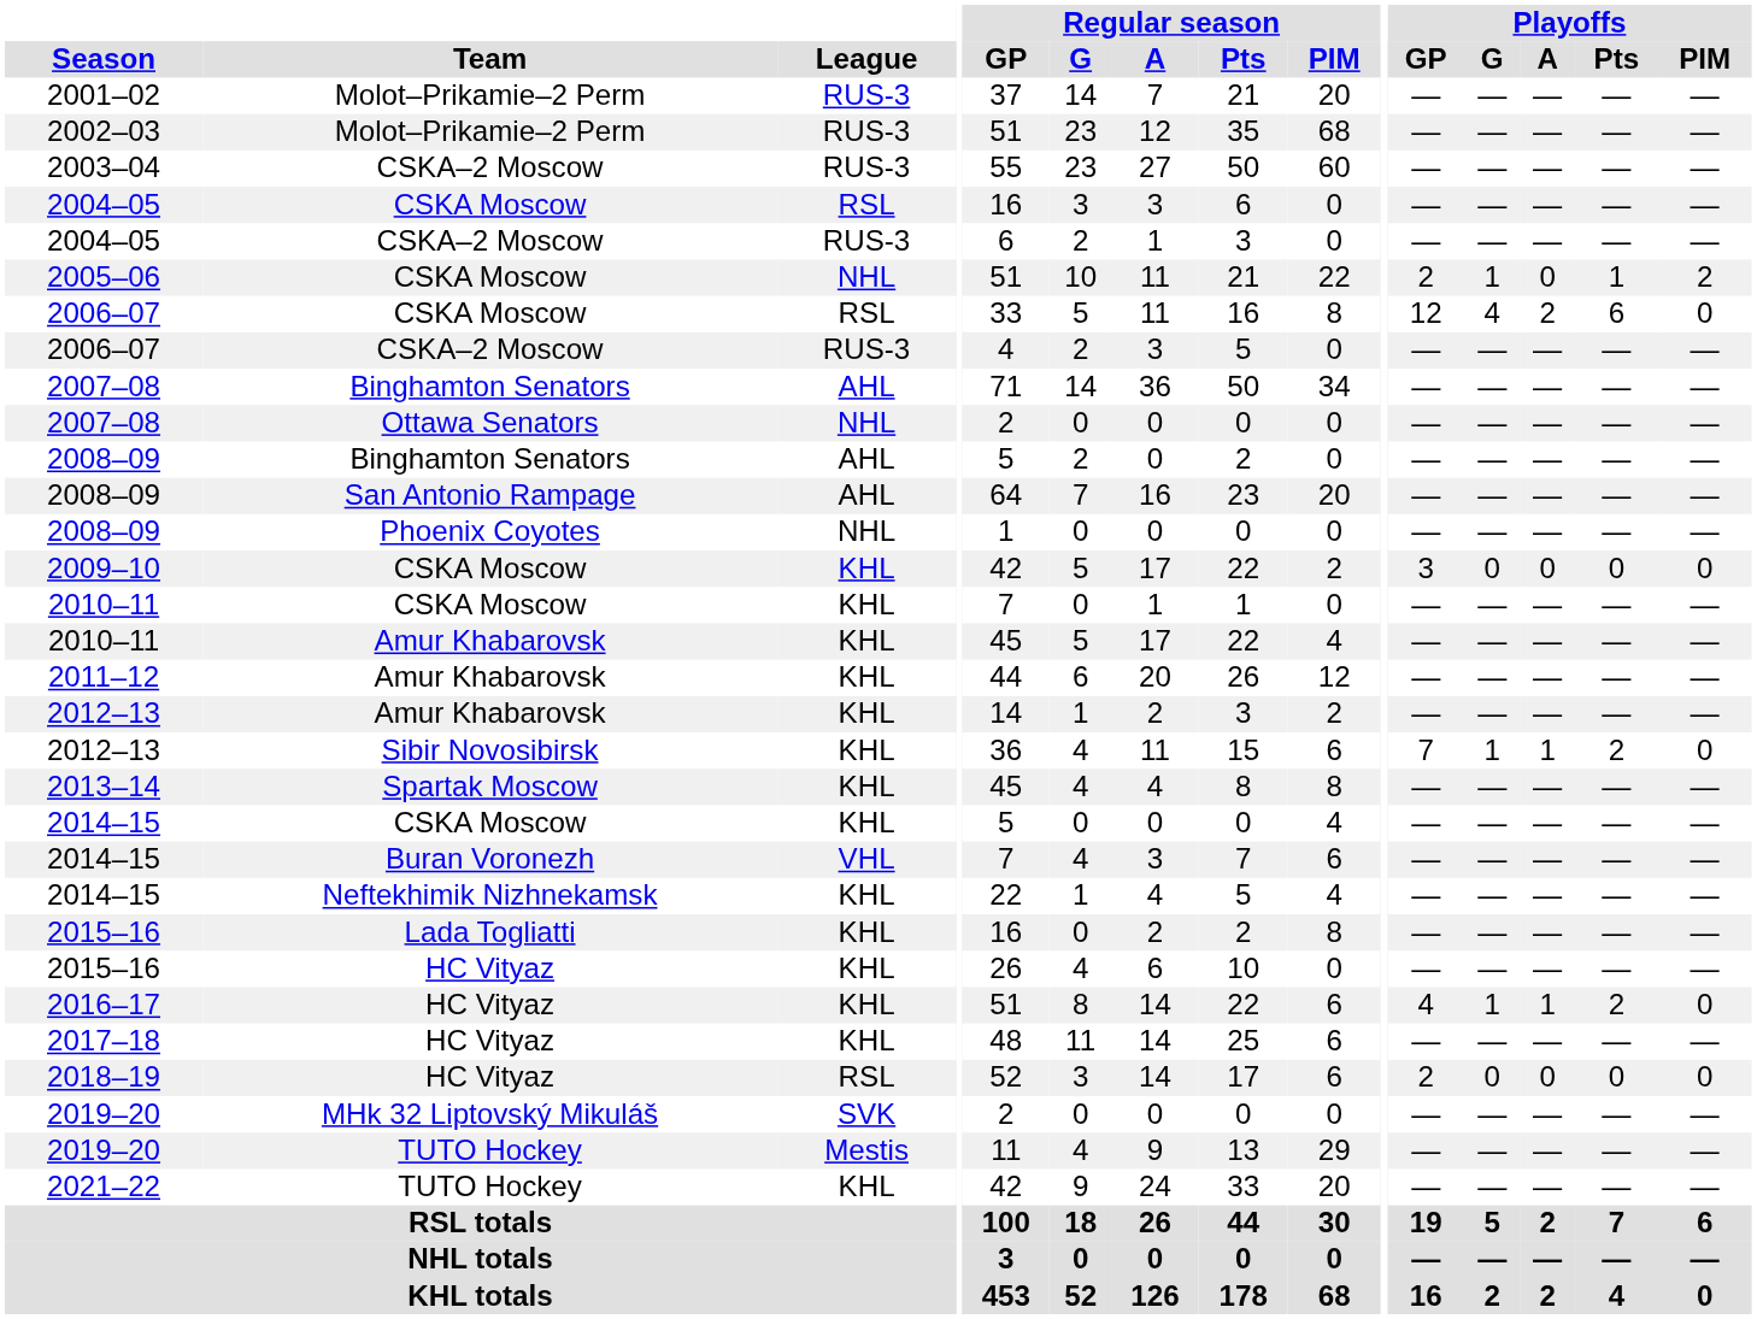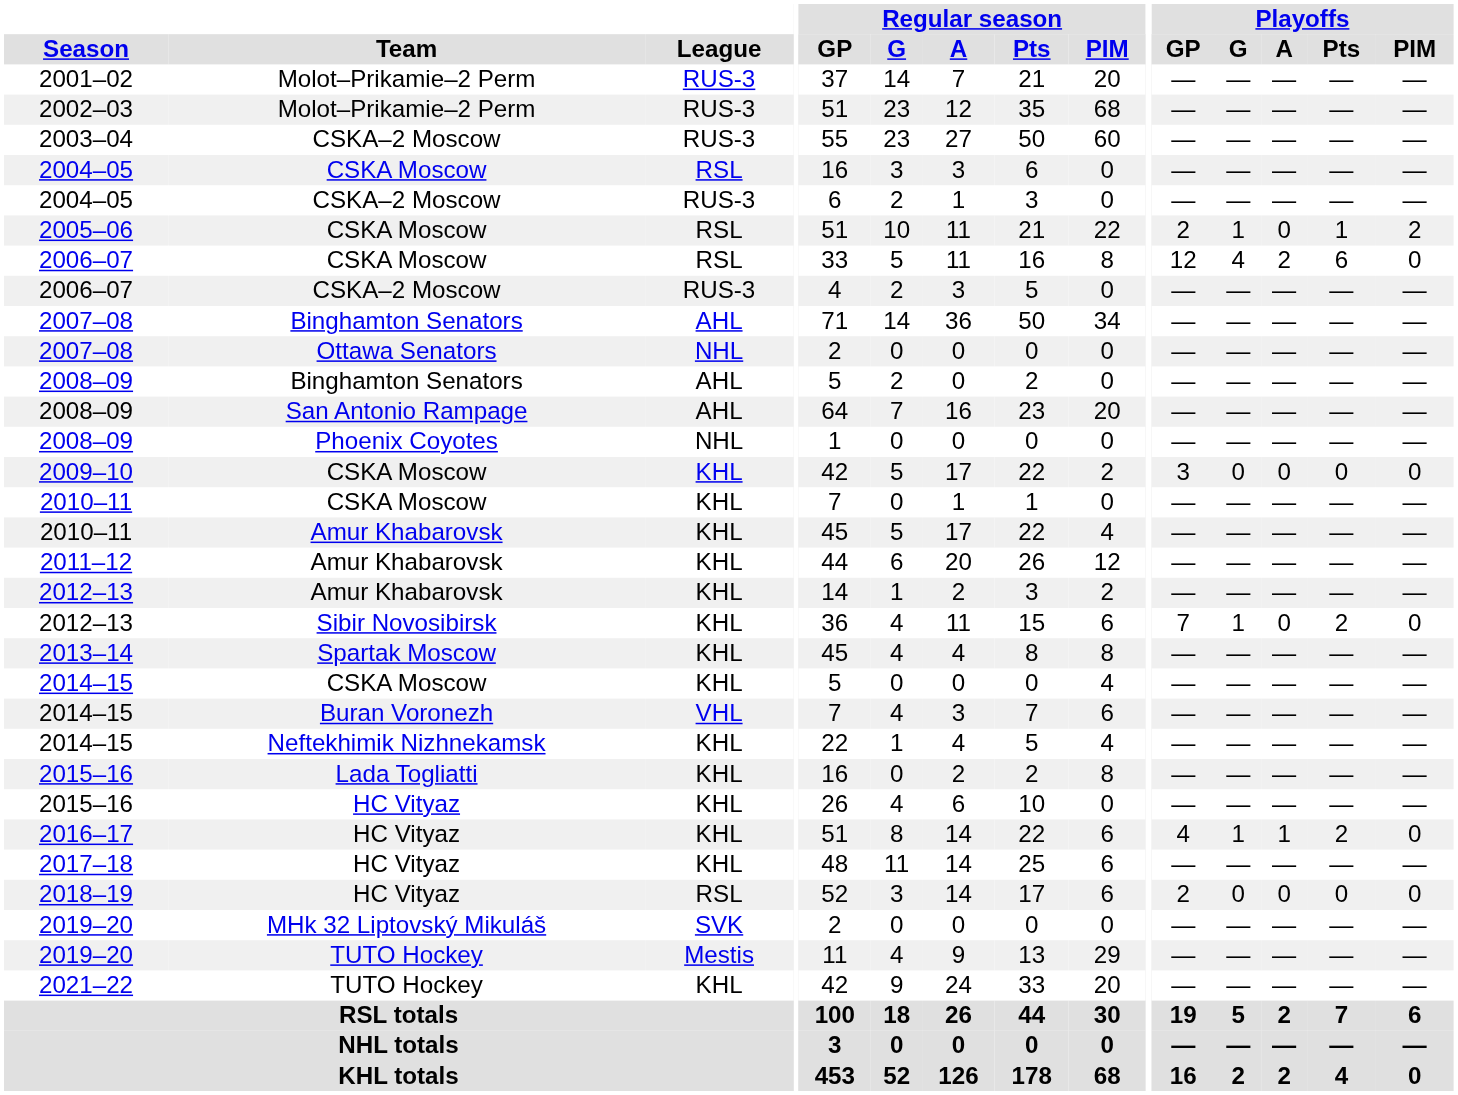 <table border="0" cellpadding="1" cellspacing="0" style="text-align:center; width:60em">
 <tr bgcolor="#e0e0e0">
 <th colspan="3" bgcolor="#ffffff"></th>
 <th rowspan="100" bgcolor="#ffffff"></th>
 <th colspan="5"><a href='#'>Regular season</a></th>
 <th rowspan="100" bgcolor="#ffffff"></th>
 <th colspan="5"><a href='#'>Playoffs</a></th>
 </tr>
 <tr bgcolor="#e0e0e0">
 <th><a href='#'>Season</a></th>
 <th>Team</th>
 <th>League</th>
 <th>GP</th>
 <th><a href='#'>G</a></th>
 <th><a href='#'>A</a></th>
 <th><a href='#'>Pts</a></th>
 <th><a href='#'>PIM</a></th>
 <th>GP</th>
 <th>G</th>
 <th>A</th>
 <th>Pts</th>
 <th>PIM</th>
 </tr>
 <tr>
 <td>2001–02</td>
 <td>Molot–Prikamie–2 Perm</td>
 <td><a href='#'>RUS-3</a></td>
 <td>37</td>
 <td>14</td>
 <td>7</td>
 <td>21</td>
 <td>20</td>
 <td>—</td>
 <td>—</td>
 <td>—</td>
 <td>—</td>
 <td>—</td>
 </tr>
 <tr bgcolor=f0f0f0>
 <td>2002–03</td>
 <td>Molot–Prikamie–2 Perm</td>
 <td>RUS-3</td>
 <td>51</td>
 <td>23</td>
 <td>12</td>
 <td>35</td>
 <td>68</td>
 <td>—</td>
 <td>—</td>
 <td>—</td>
 <td>—</td>
 <td>—</td>
 </tr>
 <tr>
 <td>2003–04</td>
 <td>CSKA–2 Moscow</td>
 <td>RUS-3</td>
 <td>55</td>
 <td>23</td>
 <td>27</td>
 <td>50</td>
 <td>60</td>
 <td>—</td>
 <td>—</td>
 <td>—</td>
 <td>—</td>
 <td>—</td>
 </tr>
 <tr bgcolor=f0f0f0>
 <td><a href='#'>2004–05</a></td>
 <td><a href='#'>CSKA Moscow</a></td>
 <td><a href='#'>RSL</a></td>
 <td>16</td>
 <td>3</td>
 <td>3</td>
 <td>6</td>
 <td>0</td>
 <td>—</td>
 <td>—</td>
 <td>—</td>
 <td>—</td>
 <td>—</td>
 </tr>
 <tr>
 <td>2004–05</td>
 <td>CSKA–2 Moscow</td>
 <td>RUS-3</td>
 <td>6</td>
 <td>2</td>
 <td>1</td>
 <td>3</td>
 <td>0</td>
 <td>—</td>
 <td>—</td>
 <td>—</td>
 <td>—</td>
 <td>—</td>
 </tr>
 <tr bgcolor=f0f0f0>
 <td><a href='#'>2005–06</a></td>
 <td>CSKA Moscow</td>
-<td><a href='#'>NHL</a></td>
+<td>RSL</td>
 <td>51</td>
 <td>10</td>
 <td>11</td>
 <td>21</td>
 <td>22</td>
 <td>2</td>
 <td>1</td>
 <td>0</td>
 <td>1</td>
 <td>2</td>
 </tr>
 <tr>
 <td><a href='#'>2006–07</a></td>
 <td>CSKA Moscow</td>
 <td>RSL</td>
 <td>33</td>
 <td>5</td>
 <td>11</td>
 <td>16</td>
 <td>8</td>
 <td>12</td>
 <td>4</td>
 <td>2</td>
 <td>6</td>
 <td>0</td>
 </tr>
 <tr bgcolor=f0f0f0>
 <td>2006–07</td>
 <td>CSKA–2 Moscow</td>
 <td>RUS-3</td>
 <td>4</td>
 <td>2</td>
 <td>3</td>
 <td>5</td>
 <td>0</td>
 <td>—</td>
 <td>—</td>
 <td>—</td>
 <td>—</td>
 <td>—</td>
 </tr>
 <tr>
 <td><a href='#'>2007–08</a></td>
 <td><a href='#'>Binghamton Senators</a></td>
 <td><a href='#'>AHL</a></td>
 <td>71</td>
 <td>14</td>
 <td>36</td>
 <td>50</td>
 <td>34</td>
 <td>—</td>
 <td>—</td>
 <td>—</td>
 <td>—</td>
 <td>—</td>
 </tr>
 <tr bgcolor=f0f0f0>
 <td><a href='#'>2007–08</a></td>
 <td><a href='#'>Ottawa Senators</a></td>
 <td><a href='#'>NHL</a></td>
 <td>2</td>
 <td>0</td>
 <td>0</td>
 <td>0</td>
 <td>0</td>
 <td>—</td>
 <td>—</td>
 <td>—</td>
 <td>—</td>
 <td>—</td>
 </tr>
 <tr>
 <td><a href='#'>2008–09</a></td>
 <td>Binghamton Senators</td>
 <td>AHL</td>
 <td>5</td>
 <td>2</td>
 <td>0</td>
 <td>2</td>
 <td>0</td>
 <td>—</td>
 <td>—</td>
 <td>—</td>
 <td>—</td>
 <td>—</td>
 </tr>
 <tr bgcolor=f0f0f0>
 <td>2008–09</td>
 <td><a href='#'>San Antonio Rampage</a></td>
 <td>AHL</td>
 <td>64</td>
 <td>7</td>
 <td>16</td>
 <td>23</td>
 <td>20</td>
 <td>—</td>
 <td>—</td>
 <td>—</td>
 <td>—</td>
 <td>—</td>
 </tr>
 <tr>
 <td><a href='#'>2008–09</a></td>
 <td><a href='#'>Phoenix Coyotes</a></td>
 <td>NHL</td>
 <td>1</td>
 <td>0</td>
 <td>0</td>
 <td>0</td>
 <td>0</td>
 <td>—</td>
 <td>—</td>
 <td>—</td>
 <td>—</td>
 <td>—</td>
 </tr>
 <tr bgcolor=f0f0f0>
 <td><a href='#'>2009–10</a></td>
 <td>CSKA Moscow</td>
 <td><a href='#'>KHL</a></td>
 <td>42</td>
 <td>5</td>
 <td>17</td>
 <td>22</td>
 <td>2</td>
 <td>3</td>
 <td>0</td>
 <td>0</td>
 <td>0</td>
 <td>0</td>
 </tr>
 <tr>
 <td><a href='#'>2010–11</a></td>
 <td>CSKA Moscow</td>
 <td>KHL</td>
 <td>7</td>
 <td>0</td>
 <td>1</td>
 <td>1</td>
 <td>0</td>
 <td>—</td>
 <td>—</td>
 <td>—</td>
 <td>—</td>
 <td>—</td>
 </tr>
 <tr bgcolor=f0f0f0>
 <td>2010–11</td>
 <td><a href='#'>Amur Khabarovsk</a></td>
 <td>KHL</td>
 <td>45</td>
 <td>5</td>
 <td>17</td>
 <td>22</td>
 <td>4</td>
 <td>—</td>
 <td>—</td>
 <td>—</td>
 <td>—</td>
 <td>—</td>
 </tr>
 <tr>
 <td><a href='#'>2011–12</a></td>
 <td>Amur Khabarovsk</td>
 <td>KHL</td>
 <td>44</td>
 <td>6</td>
 <td>20</td>
 <td>26</td>
 <td>12</td>
 <td>—</td>
 <td>—</td>
 <td>—</td>
 <td>—</td>
 <td>—</td>
 </tr>
 <tr bgcolor=f0f0f0>
 <td><a href='#'>2012–13</a></td>
 <td>Amur Khabarovsk</td>
 <td>KHL</td>
 <td>14</td>
 <td>1</td>
 <td>2</td>
 <td>3</td>
 <td>2</td>
 <td>—</td>
 <td>—</td>
 <td>—</td>
 <td>—</td>
 <td>—</td>
 </tr>
 <tr>
 <td>2012–13</td>
 <td><a href='#'>Sibir Novosibirsk</a></td>
 <td>KHL</td>
 <td>36</td>
 <td>4</td>
 <td>11</td>
 <td>15</td>
 <td>6</td>
 <td>7</td>
 <td>1</td>
-<td>1</td>
+<td>0</td>
 <td>2</td>
 <td>0</td>
 </tr>
 <tr bgcolor=f0f0f0>
 <td><a href='#'>2013–14</a></td>
 <td><a href='#'>Spartak Moscow</a></td>
 <td>KHL</td>
 <td>45</td>
 <td>4</td>
 <td>4</td>
 <td>8</td>
 <td>8</td>
 <td>—</td>
 <td>—</td>
 <td>—</td>
 <td>—</td>
 <td>—</td>
 </tr>
 <tr>
 <td><a href='#'>2014–15</a></td>
 <td>CSKA Moscow</td>
 <td>KHL</td>
 <td>5</td>
 <td>0</td>
 <td>0</td>
 <td>0</td>
 <td>4</td>
 <td>—</td>
 <td>—</td>
 <td>—</td>
 <td>—</td>
 <td>—</td>
 </tr>
 <tr bgcolor=f0f0f0>
 <td>2014–15</td>
 <td><a href='#'>Buran Voronezh</a></td>
 <td><a href='#'>VHL</a></td>
 <td>7</td>
 <td>4</td>
 <td>3</td>
 <td>7</td>
 <td>6</td>
 <td>—</td>
 <td>—</td>
 <td>—</td>
 <td>—</td>
 <td>—</td>
 </tr>
 <tr>
 <td>2014–15</td>
 <td><a href='#'>Neftekhimik Nizhnekamsk</a></td>
 <td>KHL</td>
 <td>22</td>
 <td>1</td>
 <td>4</td>
 <td>5</td>
 <td>4</td>
 <td>—</td>
 <td>—</td>
 <td>—</td>
 <td>—</td>
 <td>—</td>
 </tr>
 <tr bgcolor=f0f0f0>
 <td><a href='#'>2015–16</a></td>
 <td><a href='#'>Lada Togliatti</a></td>
 <td>KHL</td>
 <td>16</td>
 <td>0</td>
 <td>2</td>
 <td>2</td>
 <td>8</td>
 <td>—</td>
 <td>—</td>
 <td>—</td>
 <td>—</td>
 <td>—</td>
 </tr>
 <tr>
 <td>2015–16</td>
 <td><a href='#'>HC Vityaz</a></td>
 <td>KHL</td>
 <td>26</td>
 <td>4</td>
 <td>6</td>
 <td>10</td>
 <td>0</td>
 <td>—</td>
 <td>—</td>
 <td>—</td>
 <td>—</td>
 <td>—</td>
 </tr>
 <tr bgcolor=f0f0f0>
 <td><a href='#'>2016–17</a></td>
 <td>HC Vityaz</td>
 <td>KHL</td>
 <td>51</td>
 <td>8</td>
 <td>14</td>
 <td>22</td>
 <td>6</td>
 <td>4</td>
 <td>1</td>
 <td>1</td>
 <td>2</td>
 <td>0</td>
 </tr>
 <tr>
 <td><a href='#'>2017–18</a></td>
 <td>HC Vityaz</td>
 <td>KHL</td>
 <td>48</td>
 <td>11</td>
 <td>14</td>
 <td>25</td>
 <td>6</td>
 <td>—</td>
 <td>—</td>
 <td>—</td>
 <td>—</td>
 <td>—</td>
 </tr>
 <tr bgcolor=f0f0f0>
 <td><a href='#'>2018–19</a></td>
 <td>HC Vityaz</td>
 <td>RSL</td>
 <td>52</td>
 <td>3</td>
 <td>14</td>
 <td>17</td>
 <td>6</td>
 <td>2</td>
 <td>0</td>
 <td>0</td>
 <td>0</td>
 <td>0</td>
 </tr>
 <tr>
 <td><a href='#'>2019–20</a></td>
 <td><a href='#'>MHk 32 Liptovský Mikuláš</a></td>
 <td><a href='#'>SVK</a></td>
 <td>2</td>
 <td>0</td>
 <td>0</td>
 <td>0</td>
 <td>0</td>
 <td>—</td>
 <td>—</td>
 <td>—</td>
 <td>—</td>
 <td>—</td>
 </tr>
 <tr bgcolor=f0f0f0>
 <td><a href='#'>2019–20</a></td>
 <td><a href='#'>TUTO Hockey</a></td>
 <td><a href='#'>Mestis</a></td>
 <td>11</td>
 <td>4</td>
 <td>9</td>
 <td>13</td>
 <td>29</td>
 <td>—</td>
 <td>—</td>
 <td>—</td>
 <td>—</td>
 <td>—</td>
 </tr>
 <tr>
 <td><a href='#'>2021–22</a></td>
 <td>TUTO Hockey</td>
 <td>KHL</td>
 <td>42</td>
 <td>9</td>
 <td>24</td>
 <td>33</td>
 <td>20</td>
 <td>—</td>
 <td>—</td>
 <td>—</td>
 <td>—</td>
 <td>—</td>
 </tr>
 <tr bgcolor="#e0e0e0">
 <th colspan="3">RSL totals</th>
 <th>100</th>
 <th>18</th>
 <th>26</th>
 <th>44</th>
 <th>30</th>
 <th>19</th>
 <th>5</th>
 <th>2</th>
 <th>7</th>
 <th>6</th>
 </tr>
 <tr bgcolor="#e0e0e0">
 <th colspan="3">NHL totals</th>
 <th>3</th>
 <th>0</th>
 <th>0</th>
 <th>0</th>
 <th>0</th>
 <th>—</th>
 <th>—</th>
 <th>—</th>
 <th>—</th>
 <th>—</th>
 </tr>
 <tr bgcolor="#e0e0e0">
 <th colspan="3">KHL totals</th>
 <th>453</th>
 <th>52</th>
 <th>126</th>
 <th>178</th>
 <th>68</th>
 <th>16</th>
 <th>2</th>
 <th>2</th>
 <th>4</th>
 <th>0</th>
 </tr>
 </table>
